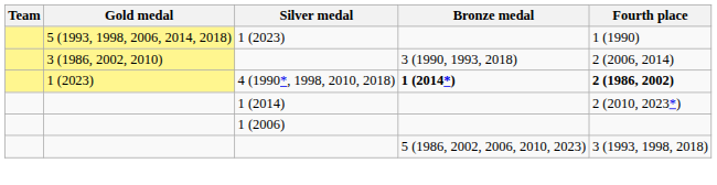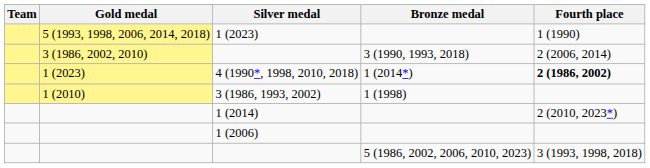 <table class="wikitable sortable">
 <tr>
 <th>Team</th>
 <th>Gold medal</th>
 <th>Silver medal</th>
 <th>Bronze medal</th>
 <th>Fourth place</th>
 </tr>
 <tr>
 <td bgcolor=#FFF68F></td>
 <td bgcolor="#FFF68F">5 (1993, 1998, 2006, 2014, 2018)</td>
 <td>1 (2023)</td>
 <td></td>
 <td>1 (1990)</td>
 </tr>
 <tr>
 <td bgcolor=#FFF68F></td>
 <td bgcolor=#FFF68F>3 (1986, 2002, 2010)</td>
 <td></td>
 <td>3 (1990, 1993, 2018)</td>
 <td>2 (2006, 2014)</td>
 </tr>
 <tr>
 <td bgcolor=#FFF68F></td>
 <td bgcolor=#FFF68F>1 (2023)</td>
 <td>4 (1990<a href='#'>*</a>, 1998, 2010, 2018)</td>
-<td><strong>1 (2014<a href='#'>*</a>)</strong></td>
+<td>1 (2014<a href='#'>*</a>)</td>
 <td><strong>2 (1986, 2002)</strong></td>
+</tr>
+<tr>
+<td bgcolor=#FFF68F></td>
+<td bgcolor=#FFF68F>1 (2010)</td>
+<td>3 (1986, 1993, 2002)</td>
+<td>1 (1998)</td>
+<td></td>
 </tr>
 <tr>
 <td></td>
 <td></td>
 <td>1 (2014)</td>
 <td></td>
 <td>2 (2010, 2023<a href='#'>*</a>)</td>
 </tr>
 <tr>
 <td></td>
 <td></td>
 <td>1 (2006)</td>
 <td></td>
 <td></td>
 </tr>
 <tr>
 <td></td>
 <td></td>
 <td></td>
 <td>5 (1986, 2002, 2006, 2010, 2023)</td>
 <td>3 (1993, 1998, 2018)</td>
 </tr>
 </table>
